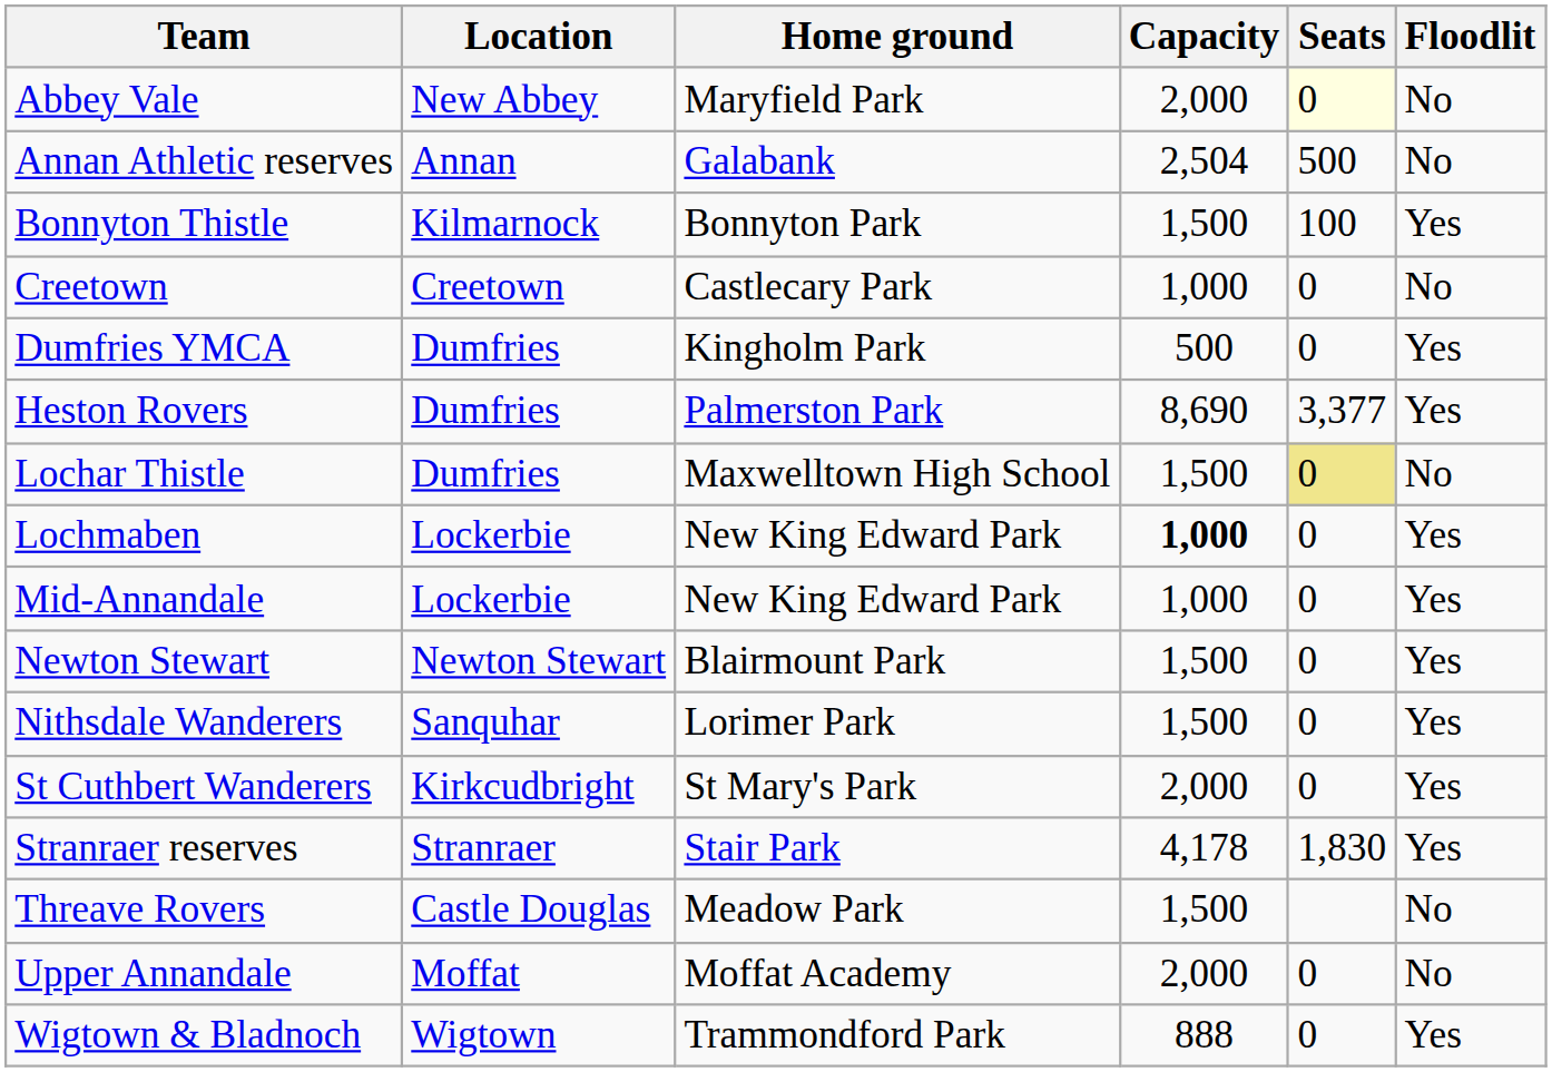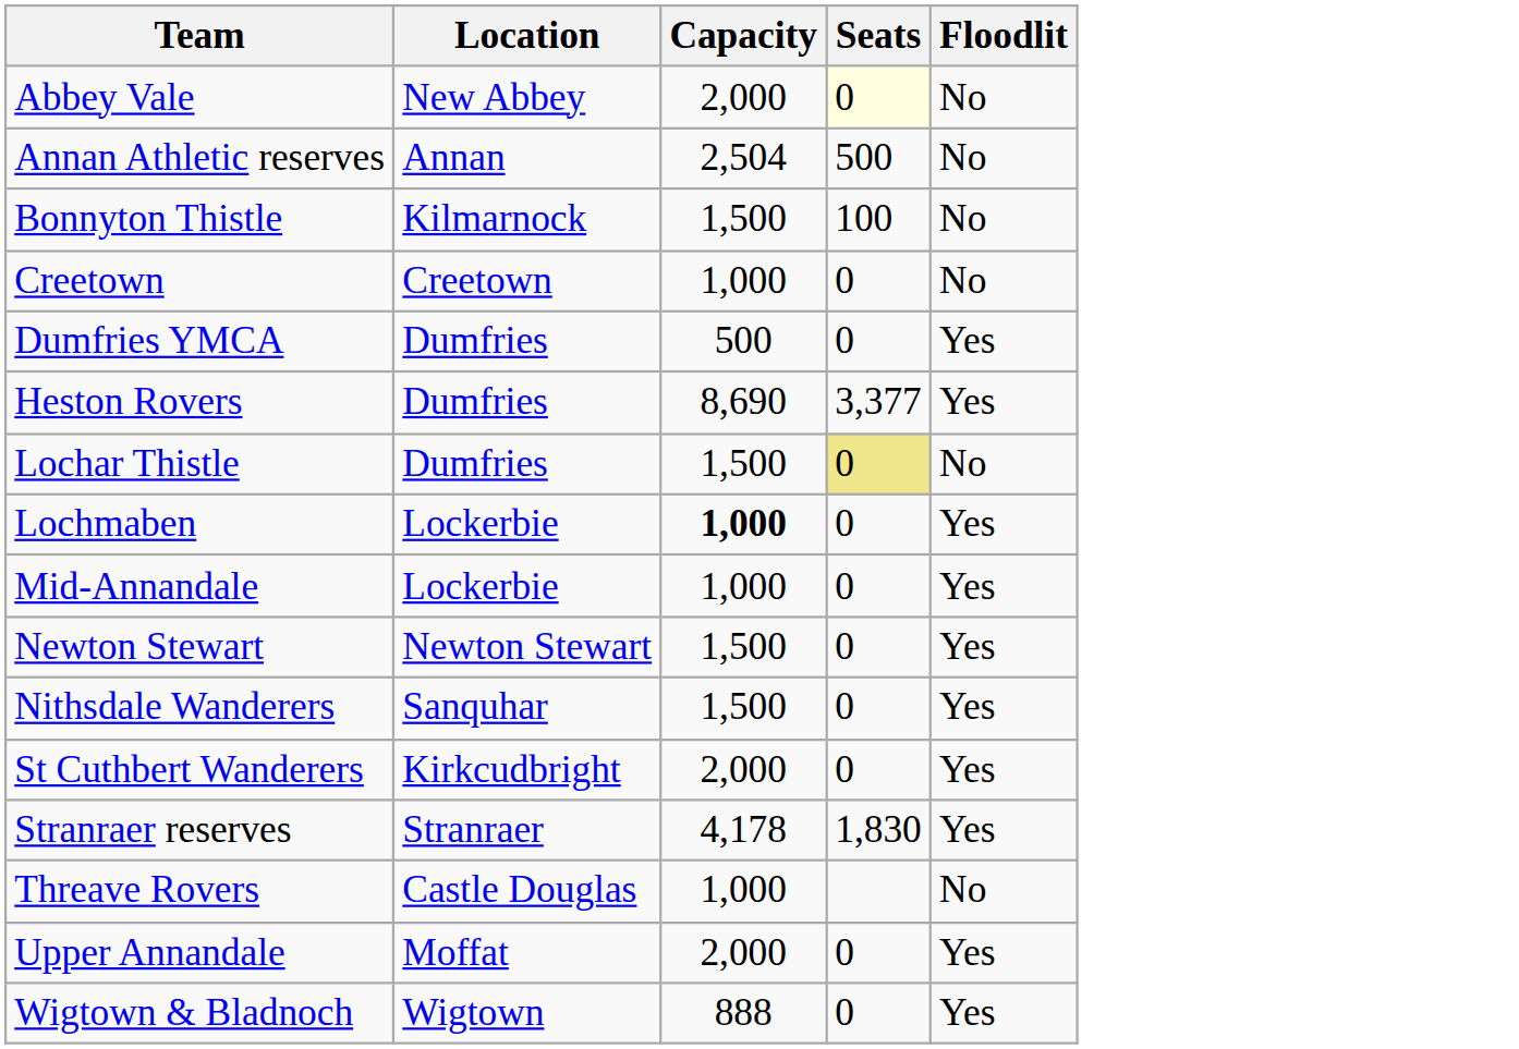 <table class="wikitable sortable">
 <tr>
 <th>Team</th>
 <th>Location</th>
-<th>Home ground</th>
 <th>Capacity</th>
 <th>Seats</th>
 <th>Floodlit</th>
 </tr>
 <tr>
 <td><a href='#'>Abbey Vale</a></td>
 <td><a href='#'>New Abbey</a></td>
-<td>Maryfield Park</td>
 <td align=center>2,000</td>
 <td style="background: lightyellow;">0</td>
 <td>No</td>
 </tr>
 <tr>
 <td><a href='#'>Annan Athletic</a> reserves</td>
 <td><a href='#'>Annan</a></td>
-<td><a href='#'>Galabank</a></td>
 <td align=center>2,504</td>
 <td>500</td>
 <td>No</td>
 </tr>
 <tr>
 <td><a href='#'>Bonnyton Thistle</a></td>
 <td><a href='#'>Kilmarnock</a></td>
-<td>Bonnyton Park</td>
 <td align=center>1,500</td>
 <td>100</td>
-<td>Yes</td>
+<td>No</td>
 </tr>
 <tr>
 <td><a href='#'>Creetown</a></td>
 <td><a href='#'>Creetown</a></td>
-<td>Castlecary Park</td>
 <td align=center>1,000</td>
 <td>0</td>
 <td>No</td>
 </tr>
 <tr>
 <td><a href='#'>Dumfries YMCA</a></td>
 <td><a href='#'>Dumfries</a></td>
-<td>Kingholm Park</td>
 <td align=center>500</td>
 <td>0</td>
 <td>Yes</td>
 </tr>
 <tr>
 <td><a href='#'>Heston Rovers</a></td>
 <td><a href='#'>Dumfries</a></td>
-<td><a href='#'>Palmerston Park</a></td>
 <td align=center>8,690</td>
 <td>3,377</td>
 <td>Yes</td>
 </tr>
 <tr>
 <td><a href='#'>Lochar Thistle</a></td>
 <td><a href='#'>Dumfries</a></td>
-<td>Maxwelltown High School</td>
 <td align=center>1,500</td>
 <td style="background: khaki;">0</td>
 <td>No</td>
 </tr>
 <tr>
 <td><a href='#'>Lochmaben</a></td>
 <td><a href='#'>Lockerbie</a></td>
-<td>New King Edward Park</td>
 <td align=center><strong>1,000</strong></td>
 <td>0</td>
 <td>Yes</td>
 </tr>
 <tr>
 <td><a href='#'>Mid-Annandale</a></td>
 <td><a href='#'>Lockerbie</a></td>
-<td>New King Edward Park</td>
 <td align=center>1,000</td>
 <td>0</td>
 <td>Yes</td>
 </tr>
 <tr>
 <td><a href='#'>Newton Stewart</a> </td>
 <td><a href='#'>Newton Stewart</a></td>
-<td>Blairmount Park</td>
 <td align=center>1,500</td>
 <td>0</td>
 <td>Yes</td>
 </tr>
 <tr>
 <td><a href='#'>Nithsdale Wanderers</a></td>
 <td><a href='#'>Sanquhar</a></td>
-<td>Lorimer Park</td>
 <td align=center>1,500</td>
 <td>0</td>
 <td>Yes</td>
 </tr>
 <tr>
 <td><a href='#'>St Cuthbert Wanderers</a> </td>
 <td><a href='#'>Kirkcudbright</a></td>
-<td>St Mary's Park</td>
 <td align=center>2,000</td>
 <td>0</td>
 <td>Yes</td>
 </tr>
 <tr>
 <td><a href='#'>Stranraer</a> reserves</td>
 <td><a href='#'>Stranraer</a></td>
-<td><a href='#'>Stair Park</a></td>
 <td align=center>4,178</td>
 <td>1,830</td>
 <td>Yes</td>
 </tr>
 <tr>
 <td><a href='#'>Threave Rovers</a> </td>
 <td><a href='#'>Castle Douglas</a></td>
-<td>Meadow Park</td>
-<td align=center>1,500</td>
+<td align=center>1,000</td>
 <td></td>
 <td>No</td>
 </tr>
 <tr>
 <td><a href='#'>Upper Annandale</a></td>
 <td><a href='#'>Moffat</a></td>
-<td>Moffat Academy</td>
 <td align=center>2,000</td>
 <td>0</td>
-<td>No</td>
+<td>Yes</td>
 </tr>
 <tr>
 <td><a href='#'>Wigtown & Bladnoch</a> </td>
 <td><a href='#'>Wigtown</a></td>
-<td>Trammondford Park</td>
 <td align=center>888</td>
 <td>0</td>
 <td>Yes</td>
 </tr>
 </table>
